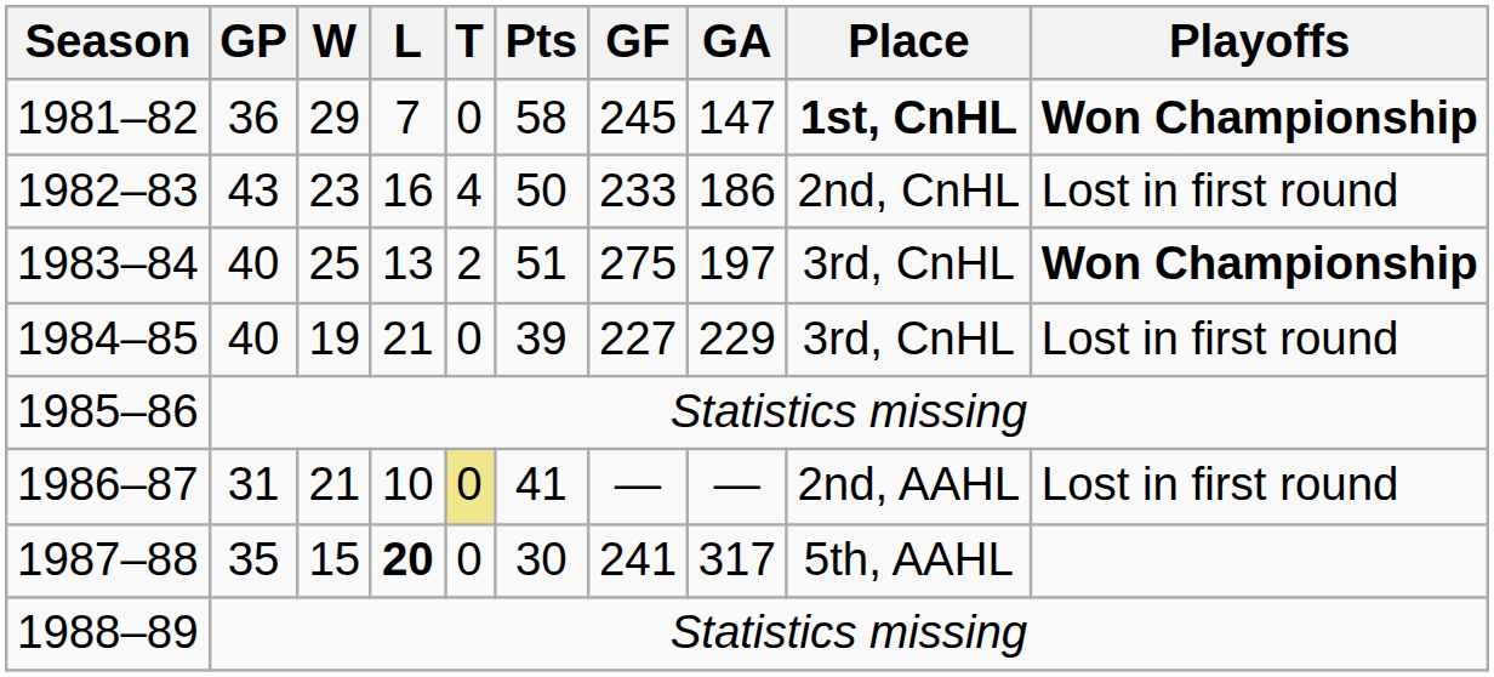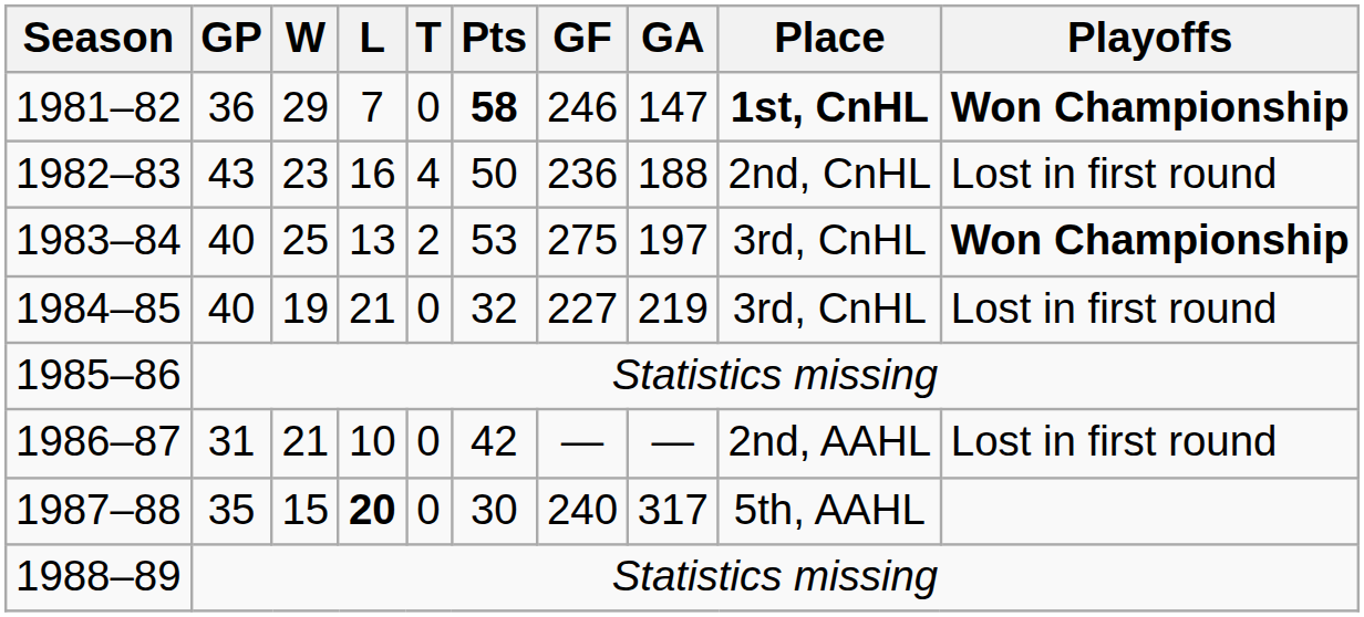 <table class="wikitable" style="text-align:center">
 <tr>
 <th>Season</th>
 <th>GP</th>
 <th>W</th>
 <th>L</th>
 <th>T</th>
 <th>Pts</th>
 <th>GF</th>
 <th>GA</th>
 <th>Place</th>
 <th>Playoffs</th>
 </tr>
 <tr>
 <td>1981–82</td>
 <td>36</td>
 <td>29</td>
 <td>7</td>
 <td>0</td>
-<td>58</td>
-<td>245</td>
+<td><strong>58</strong></td>
+<td>246</td>
 <td>147</td>
 <td><strong>1st, CnHL</strong></td>
 <td align="left"><strong>Won Championship</strong></td>
 </tr>
 <tr>
 <td>1982–83</td>
 <td>43</td>
 <td>23</td>
 <td>16</td>
 <td>4</td>
 <td>50</td>
-<td>233</td>
-<td>186</td>
+<td>236</td>
+<td>188</td>
 <td>2nd, CnHL</td>
 <td align="left">Lost in first round</td>
 </tr>
 <tr>
 <td>1983–84</td>
 <td>40</td>
 <td>25</td>
 <td>13</td>
 <td>2</td>
-<td>51</td>
+<td>53</td>
 <td>275</td>
 <td>197</td>
 <td>3rd, CnHL</td>
 <td align="left"><strong>Won Championship</strong></td>
 </tr>
 <tr>
 <td>1984–85</td>
 <td>40</td>
 <td>19</td>
 <td>21</td>
 <td>0</td>
-<td>39</td>
+<td>32</td>
 <td>227</td>
-<td>229</td>
+<td>219</td>
 <td>3rd, CnHL</td>
 <td align="left">Lost in first round</td>
 </tr>
 <tr>
 <td>1985–86</td>
 <td colspan=9><em>Statistics missing</em></td>
 </tr>
 <tr>
 <td>1986–87</td>
 <td>31</td>
 <td>21</td>
 <td>10</td>
-<td style="background: khaki;">0</td>
-<td>41</td>
+<td>0</td>
+<td>42</td>
 <td>—</td>
 <td>—</td>
 <td>2nd, AAHL</td>
 <td align="left">Lost in first round</td>
 </tr>
 <tr>
 <td>1987–88</td>
 <td>35</td>
 <td>15</td>
 <td><strong>20</strong></td>
 <td>0</td>
 <td>30</td>
-<td>241</td>
+<td>240</td>
 <td>317</td>
 <td>5th, AAHL</td>
 <td></td>
 </tr>
 <tr>
 <td>1988–89</td>
 <td colspan=9><em>Statistics missing</em></td>
 </tr>
 </table>
